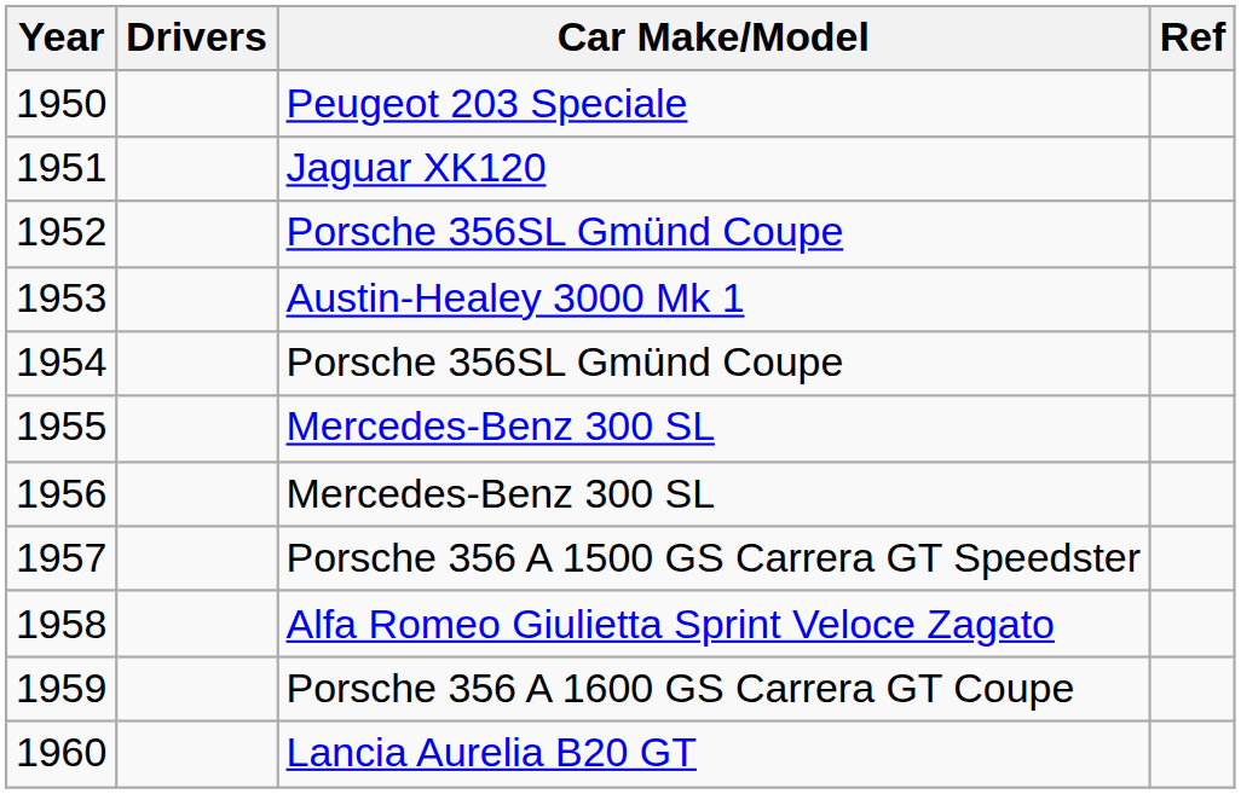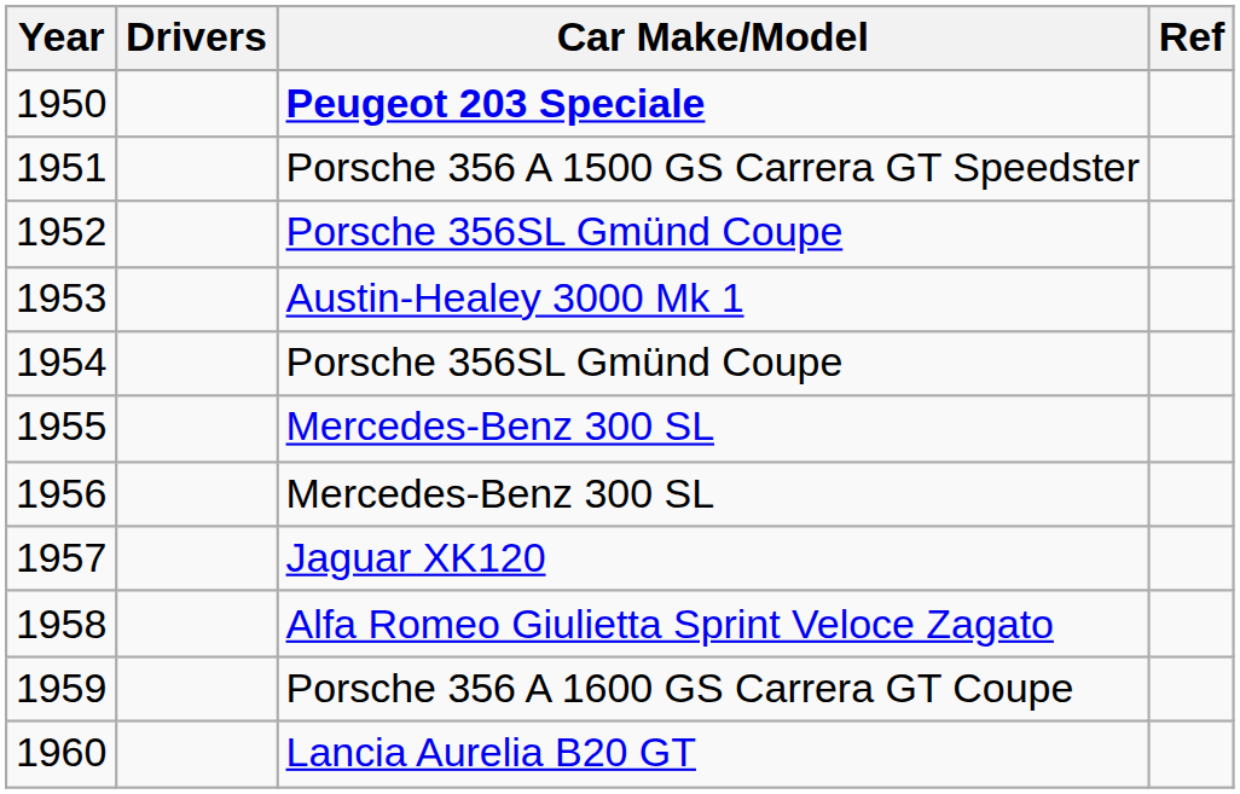 <table class="wikitable">
 <tr>
 <th>Year</th>
 <th>Drivers</th>
 <th>Car Make/Model</th>
 <th>Ref</th>
 </tr>
 <tr>
 <td>1950</td>
 <td> </td>
-<td><a href='#'>Peugeot 203 Speciale</a></td>
+<td><strong><a href='#'>Peugeot 203 Speciale</a></strong></td>
 <td></td>
 </tr>
 <tr>
 <td>1951</td>
 <td> </td>
-<td><a href='#'>Jaguar XK120</a></td>
+<td>Porsche 356 A 1500 GS Carrera GT Speedster</td>
 <td></td>
 </tr>
 <tr>
 <td>1952</td>
 <td> </td>
 <td><a href='#'>Porsche 356SL Gmünd Coupe</a></td>
 <td></td>
 </tr>
 <tr>
 <td>1953</td>
 <td> </td>
 <td><a href='#'>Austin-Healey 3000 Mk 1</a></td>
 <td></td>
 </tr>
 <tr>
 <td>1954</td>
 <td> </td>
 <td>Porsche 356SL Gmünd Coupe</td>
 <td></td>
 </tr>
 <tr>
 <td>1955</td>
 <td> </td>
 <td><a href='#'>Mercedes-Benz 300 SL</a></td>
 <td></td>
 </tr>
 <tr>
 <td>1956</td>
 <td> </td>
 <td>Mercedes-Benz 300 SL</td>
 <td></td>
 </tr>
 <tr>
 <td>1957</td>
 <td> </td>
-<td>Porsche 356 A 1500 GS Carrera GT Speedster</td>
+<td><a href='#'>Jaguar XK120</a></td>
 <td></td>
 </tr>
 <tr>
 <td>1958</td>
 <td> </td>
 <td><a href='#'>Alfa Romeo Giulietta Sprint Veloce Zagato</a></td>
 <td></td>
 </tr>
 <tr>
 <td>1959</td>
 <td> </td>
 <td>Porsche 356 A 1600 GS Carrera GT Coupe</td>
 <td></td>
 </tr>
 <tr>
 <td>1960</td>
 <td> </td>
 <td><a href='#'>Lancia Aurelia B20 GT</a></td>
 <td></td>
 </tr>
 </table>
